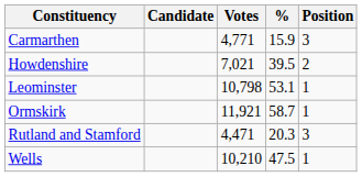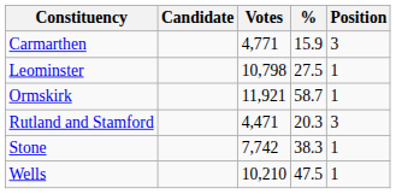 <table class="wikitable sortable">
 <tr>
 <th>Constituency</th>
 <th>Candidate</th>
 <th>Votes</th>
 <th>%</th>
 <th>Position</th>
 </tr>
 <tr>
 <td><a href='#'>Carmarthen</a></td>
 <td></td>
 <td>4,771</td>
 <td>15.9</td>
 <td>3</td>
 </tr>
 <tr>
-<td><a href='#'>Howdenshire</a></td>
-<td></td>
-<td>7,021</td>
-<td>39.5</td>
-<td>2</td>
-</tr>
-<tr>
 <td><a href='#'>Leominster</a></td>
 <td></td>
 <td>10,798</td>
-<td>53.1</td>
+<td>27.5</td>
 <td>1</td>
 </tr>
 <tr>
 <td><a href='#'>Ormskirk</a></td>
 <td></td>
 <td>11,921</td>
 <td>58.7</td>
 <td>1</td>
 </tr>
 <tr>
 <td><a href='#'>Rutland and Stamford</a></td>
 <td></td>
 <td>4,471</td>
 <td>20.3</td>
 <td>3</td>
 </tr>
 <tr>
+<td><a href='#'>Stone</a></td>
+<td></td>
+<td>7,742</td>
+<td>38.3</td>
+<td>1</td>
+</tr>
+<tr>
 <td><a href='#'>Wells</a></td>
 <td></td>
 <td>10,210</td>
 <td>47.5</td>
 <td>1</td>
 </tr>
 </table>
